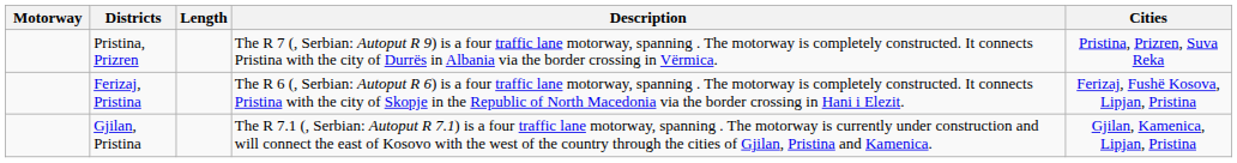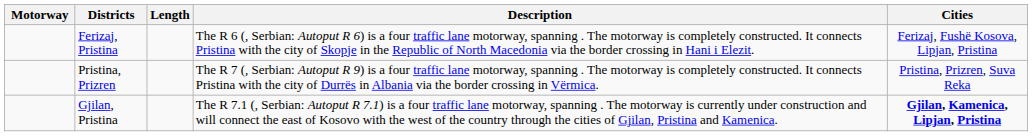 <table class="wikitable" style="margin:auto;">
 <tr>
 <th width=80>Motorway</th>
 <th>Districts</th>
 <th>Length</th>
 <th>Description</th>
 <th>Cities</th>
 </tr>
 <tr>
 <td align="center"></td>
+<td><a href='#'>Ferizaj</a>, <a href='#'>Pristina</a></td>
+<td></td>
+<td>The R 6 (, Serbian: <em>Autoput R 6</em>) is a four <a href='#'>traffic lane</a> motorway, spanning . The motorway is completely constructed. It connects <a href='#'>Pristina</a> with the city of <a href='#'>Skopje</a> in the <a href='#'>Republic of North Macedonia</a> via the border crossing in <a href='#'>Hani i Elezit</a>.</td>
+<td align="center"><a href='#'>Ferizaj</a>, <a href='#'>Fushë Kosova</a>, <a href='#'>Lipjan</a>, <a href='#'>Pristina</a></td>
+</tr>
+<tr>
+<td align="center"></td>
 <td>Pristina, <a href='#'>Prizren</a></td>
 <td></td>
 <td>The R 7 (, Serbian: <em>Autoput R 9</em>) is a four <a href='#'>traffic lane</a> motorway, spanning . The motorway is completely constructed. It connects Pristina with the city of <a href='#'>Durrës</a> in <a href='#'>Albania</a> via the border crossing in <a href='#'>Vërmica</a>.</td>
 <td align="center"><a href='#'>Pristina</a>, <a href='#'>Prizren</a>, <a href='#'>Suva Reka</a></td>
 </tr>
 <tr>
 <td align="center"></td>
-<td><a href='#'>Ferizaj</a>, <a href='#'>Pristina</a></td>
-<td></td>
-<td>The R 6 (, Serbian: <em>Autoput R 6</em>) is a four <a href='#'>traffic lane</a> motorway, spanning . The motorway is completely constructed. It connects <a href='#'>Pristina</a> with the city of <a href='#'>Skopje</a> in the <a href='#'>Republic of North Macedonia</a> via the border crossing in <a href='#'>Hani i Elezit</a>.</td>
-<td align="center"><a href='#'>Ferizaj</a>, <a href='#'>Fushë Kosova</a>, <a href='#'>Lipjan</a>, <a href='#'>Pristina</a></td>
-</tr>
-<tr>
-<td align="center"></td>
 <td><a href='#'>Gjilan</a>, Pristina</td>
 <td></td>
 <td>The R 7.1 (, Serbian: <em>Autoput R 7.1</em>) is a four <a href='#'>traffic lane</a> motorway, spanning . The motorway is currently under construction and will connect the east of Kosovo with the west of the country through the cities of <a href='#'>Gjilan</a>, <a href='#'>Pristina</a> and <a href='#'>Kamenica</a>.</td>
-<td align="center"><a href='#'>Gjilan</a>, <a href='#'>Kamenica</a>, <a href='#'>Lipjan</a>, <a href='#'>Pristina</a></td>
+<td align="center"><strong><a href='#'>Gjilan</a>, <a href='#'>Kamenica</a>, <a href='#'>Lipjan</a>, <a href='#'>Pristina</a></strong></td>
 </tr>
 </table>
